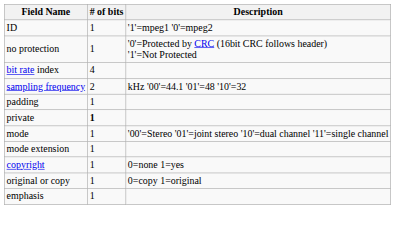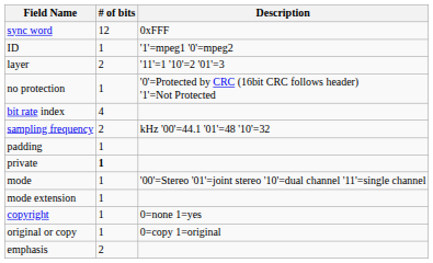 <table class="wikitable">
 <tr>
 <th>Field Name</th>
 <th># of bits</th>
 <th>Description</th>
 </tr>
 <tr>
+<td><a href='#'>sync word</a></td>
+<td>12</td>
+<td>0xFFF</td>
+</tr>
+<tr>
 <td>ID</td>
 <td>1</td>
 <td>'1'=mpeg1 '0'=mpeg2</td>
+</tr>
+<tr>
+<td>layer</td>
+<td>2</td>
+<td>'11'=1 '10'=2 '01'=3</td>
 </tr>
 <tr>
 <td>no protection</td>
 <td>1</td>
 <td>'0'=Protected by <a href='#'>CRC</a> (16bit CRC follows header)<br>'1'=Not Protected</td>
 </tr>
 <tr>
 <td><a href='#'>bit rate</a> index</td>
 <td>4</td>
 <td></td>
 </tr>
 <tr>
 <td><a href='#'>sampling frequency</a></td>
 <td>2</td>
 <td>kHz '00'=44.1 '01'=48 '10'=32</td>
 </tr>
 <tr>
 <td>padding</td>
 <td>1</td>
 <td></td>
 </tr>
 <tr>
 <td>private</td>
 <td><strong>1</strong></td>
 <td></td>
 </tr>
 <tr>
 <td>mode</td>
 <td>1</td>
 <td>'00'=Stereo '01'=joint stereo '10'=dual channel '11'=single channel</td>
 </tr>
 <tr>
 <td>mode extension</td>
 <td>1</td>
 <td></td>
 </tr>
 <tr>
 <td><a href='#'>copyright</a></td>
 <td>1</td>
 <td>0=none 1=yes</td>
 </tr>
 <tr>
 <td>original or copy</td>
 <td>1</td>
 <td>0=copy 1=original</td>
 </tr>
 <tr>
 <td>emphasis</td>
-<td>1</td>
+<td>2</td>
 <td></td>
 </tr>
 </table>
